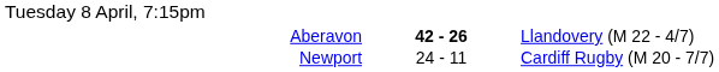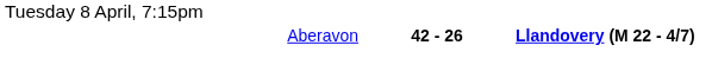 <table style="width:70%;" cellspacing="1">
 <tr>
 <th width=35%></th>
 <th width=15%></th>
 <th></th>
 </tr>
 <tr>
 <td>Tuesday 8 April, 7:15pm</td>
 </tr>
 <tr style=font-size:90%>
 <td align=right><a href='#'>Aberavon</a></td>
 <td align=center><strong>42 - 26</strong></td>
-<td><a href='#'>Llandovery</a> (M 22 - 4/7)</td>
-</tr>
-<tr style=font-size:90%>
-<td align=right><a href='#'>Newport</a></td>
-<td align=center>24 - 11</td>
-<td><a href='#'>Cardiff Rugby</a> (M 20 - 7/7)</td>
+<td><strong><a href='#'>Llandovery</a> (M 22 - 4/7)</strong></td>
 </tr>
 </table>
